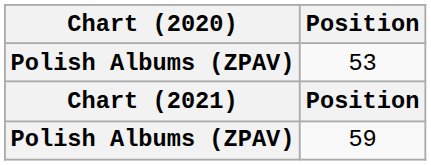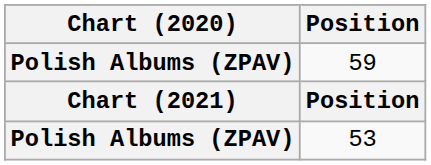 <table class="wikitable plainrowheaders" style="text-align:center">
 <tr>
 <th>Chart (2020)</th>
 <th>Position</th>
 </tr>
 <tr>
 <th scope="row">Polish Albums (ZPAV)</th>
-<td>53</td>
+<td>59</td>
 </tr>
 <tr>
 <th>Chart (2021)</th>
 <th>Position</th>
 </tr>
 <tr>
 <th scope="row">Polish Albums (ZPAV)</th>
-<td>59</td>
+<td>53</td>
 </tr>
 </table>
